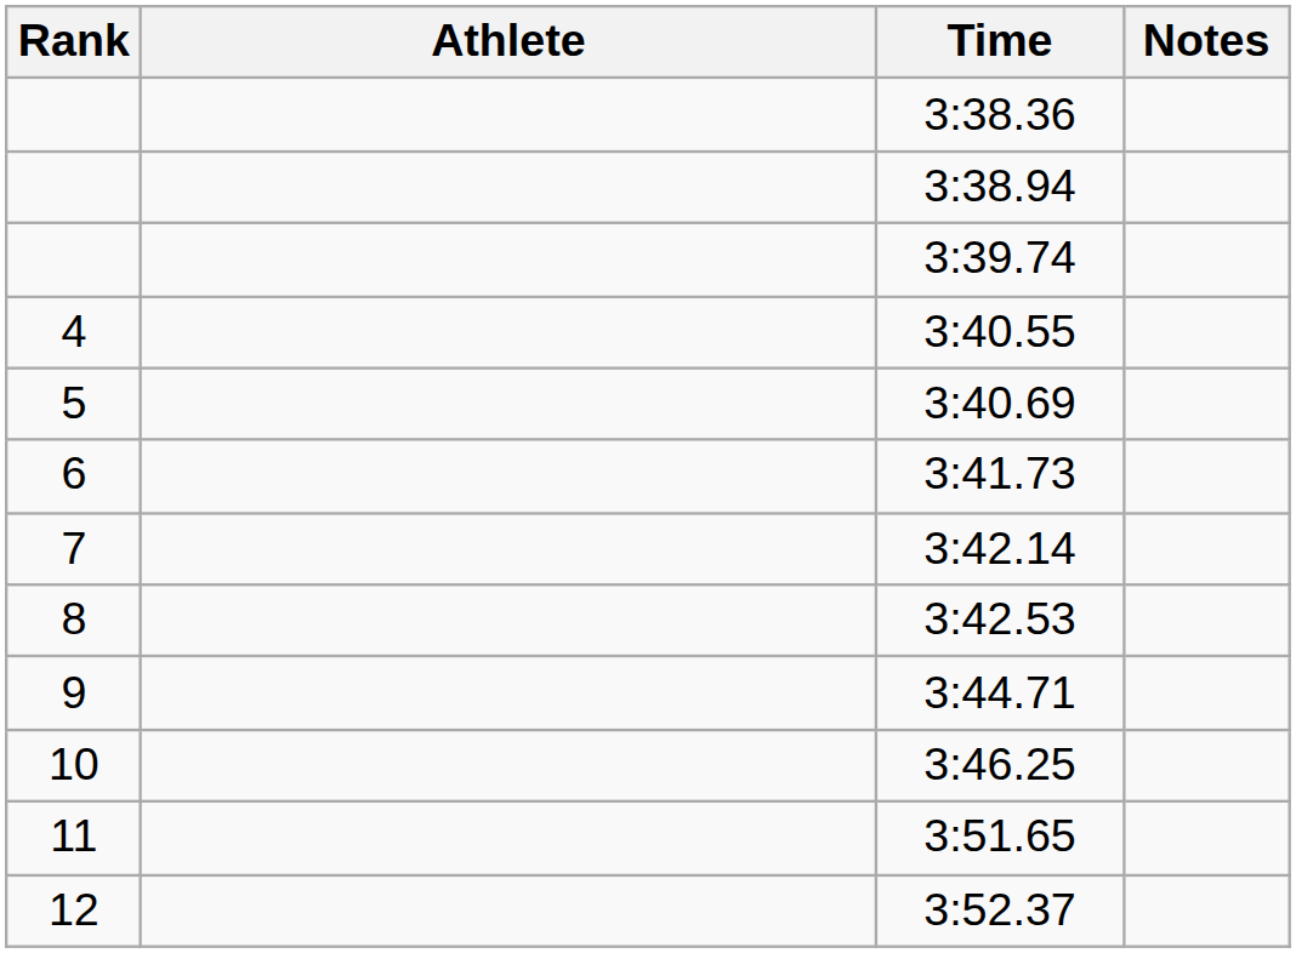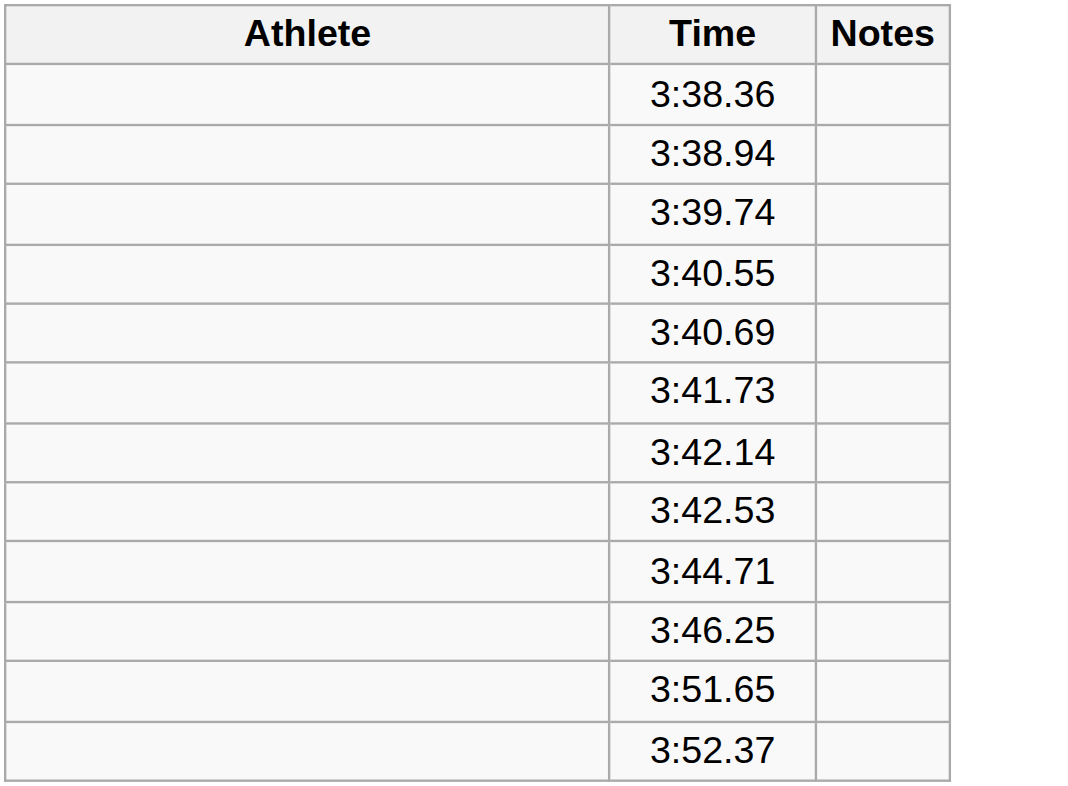 <table class="wikitable" style="text-align:center">
 <tr>
-<th width=40>Rank</th>
 <th width=250>Athlete</th>
 <th width=80>Time</th>
 <th width=50>Notes</th>
 </tr>
 <tr>
-<td></td>
 <td align=left></td>
 <td>3:38.36</td>
 <td></td>
 </tr>
 <tr>
-<td></td>
 <td align=left></td>
 <td>3:38.94</td>
 <td></td>
 </tr>
 <tr>
-<td></td>
 <td align=left></td>
 <td>3:39.74</td>
 <td></td>
 </tr>
 <tr>
-<td>4</td>
 <td align=left></td>
 <td>3:40.55</td>
 <td></td>
 </tr>
 <tr>
-<td>5</td>
 <td align=left></td>
 <td>3:40.69</td>
 <td></td>
 </tr>
 <tr>
-<td>6</td>
 <td align=left></td>
 <td>3:41.73</td>
 <td></td>
 </tr>
 <tr>
-<td>7</td>
 <td align=left></td>
 <td>3:42.14</td>
 <td></td>
 </tr>
 <tr>
-<td>8</td>
 <td align=left></td>
 <td>3:42.53</td>
 <td></td>
 </tr>
 <tr>
-<td>9</td>
 <td align=left></td>
 <td>3:44.71</td>
 <td></td>
 </tr>
 <tr>
-<td>10</td>
 <td align=left></td>
 <td>3:46.25</td>
 <td></td>
 </tr>
 <tr>
-<td>11</td>
 <td align=left></td>
 <td>3:51.65</td>
 <td></td>
 </tr>
 <tr>
-<td>12</td>
 <td align=left></td>
 <td>3:52.37</td>
 <td></td>
 </tr>
 </table>
